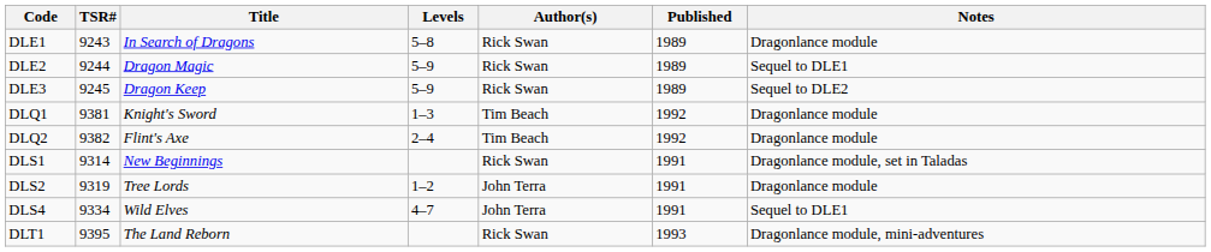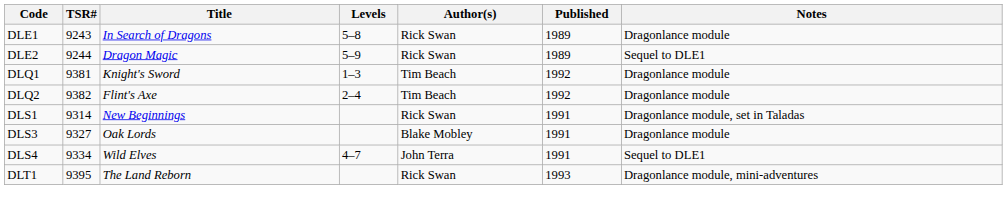 <table class="wikitable" style="width: 100%">
 <tr>
 <th scope="col" style="width: 6%;">Code</th>
 <th>TSR#</th>
 <th scope="col" style="width: 25%;">Title</th>
 <th scope="col" style="width: 6%;">Levels</th>
 <th scope="col" style="width: 15%;">Author(s)</th>
 <th scope="col" style="width: 8%;">Published</th>
 <th scope="col" style="width: 40%;">Notes</th>
 </tr>
 <tr>
 <td>DLE1</td>
 <td>9243</td>
 <td><em><a href='#'>In Search of Dragons</a></em></td>
 <td>5–8</td>
 <td>Rick Swan</td>
 <td>1989</td>
 <td>Dragonlance module</td>
 </tr>
 <tr>
 <td>DLE2</td>
 <td>9244</td>
 <td><em><a href='#'>Dragon Magic</a></em></td>
 <td>5–9</td>
 <td>Rick Swan</td>
 <td>1989</td>
 <td>Sequel to DLE1</td>
 </tr>
 <tr>
-<td>DLE3</td>
-<td>9245</td>
-<td><em><a href='#'>Dragon Keep</a></em></td>
-<td>5–9</td>
-<td>Rick Swan</td>
-<td>1989</td>
-<td>Sequel to DLE2</td>
-</tr>
-<tr>
 <td>DLQ1</td>
 <td>9381</td>
 <td><em>Knight's Sword</em></td>
 <td>1–3</td>
 <td>Tim Beach</td>
 <td>1992</td>
 <td>Dragonlance module</td>
 </tr>
 <tr>
 <td>DLQ2</td>
 <td>9382</td>
 <td><em>Flint's Axe</em></td>
 <td>2–4</td>
 <td>Tim Beach</td>
 <td>1992</td>
 <td>Dragonlance module</td>
 </tr>
 <tr>
 <td>DLS1</td>
 <td>9314</td>
 <td><em><a href='#'>New Beginnings</a></em></td>
 <td> </td>
 <td>Rick Swan</td>
 <td>1991</td>
 <td>Dragonlance module, set in Taladas</td>
 </tr>
 <tr>
-<td>DLS2</td>
-<td>9319</td>
-<td><em>Tree Lords</em></td>
-<td>1–2</td>
-<td>John Terra</td>
+<td>DLS3</td>
+<td>9327</td>
+<td><em>Oak Lords</em></td>
+<td> </td>
+<td>Blake Mobley</td>
 <td>1991</td>
 <td>Dragonlance module</td>
 </tr>
 <tr>
 <td>DLS4</td>
 <td>9334</td>
 <td><em>Wild Elves</em></td>
 <td>4–7</td>
 <td>John Terra</td>
 <td>1991</td>
 <td>Sequel to DLE1</td>
 </tr>
 <tr>
 <td>DLT1</td>
 <td>9395</td>
 <td><em>The Land Reborn</em></td>
 <td> </td>
 <td>Rick Swan</td>
 <td>1993</td>
 <td>Dragonlance module, mini-adventures</td>
 </tr>
 </table>
